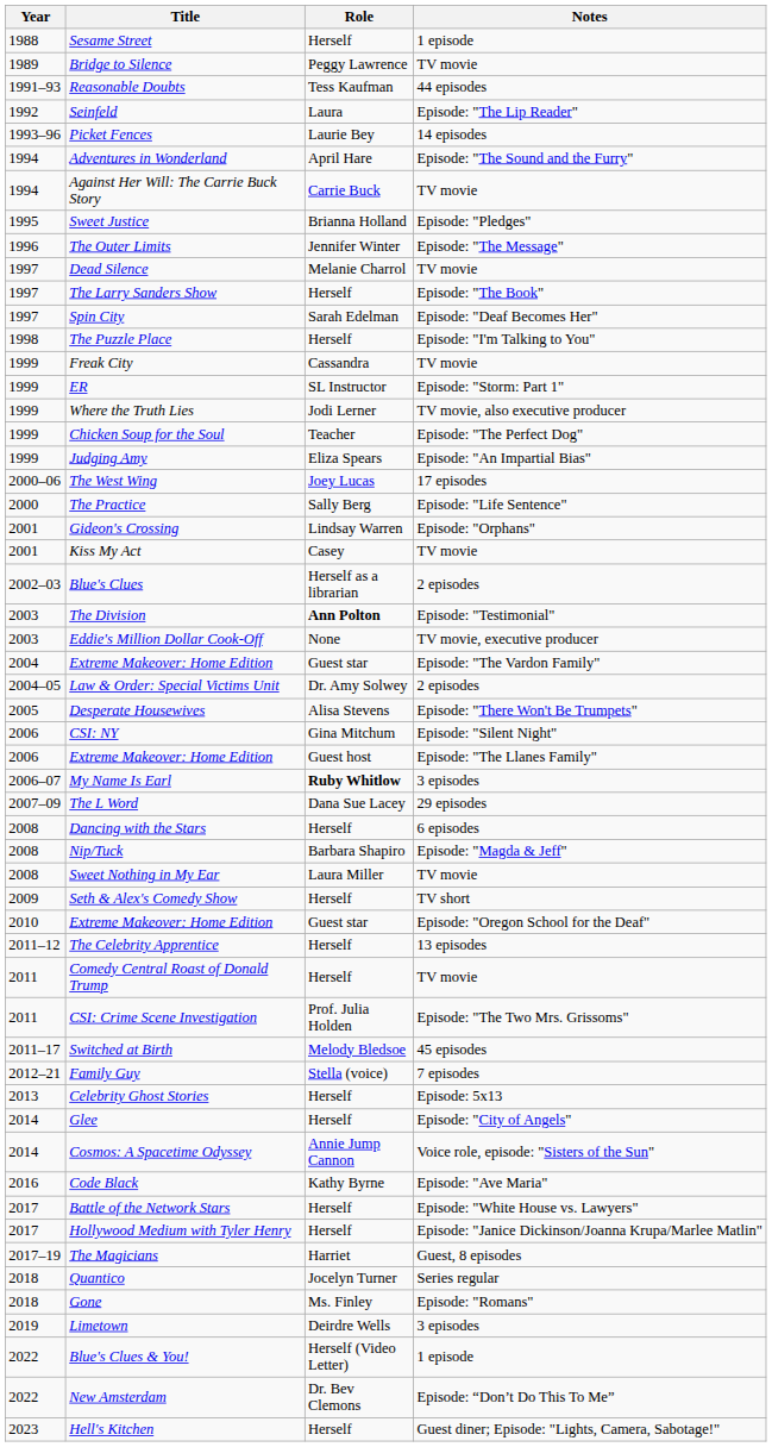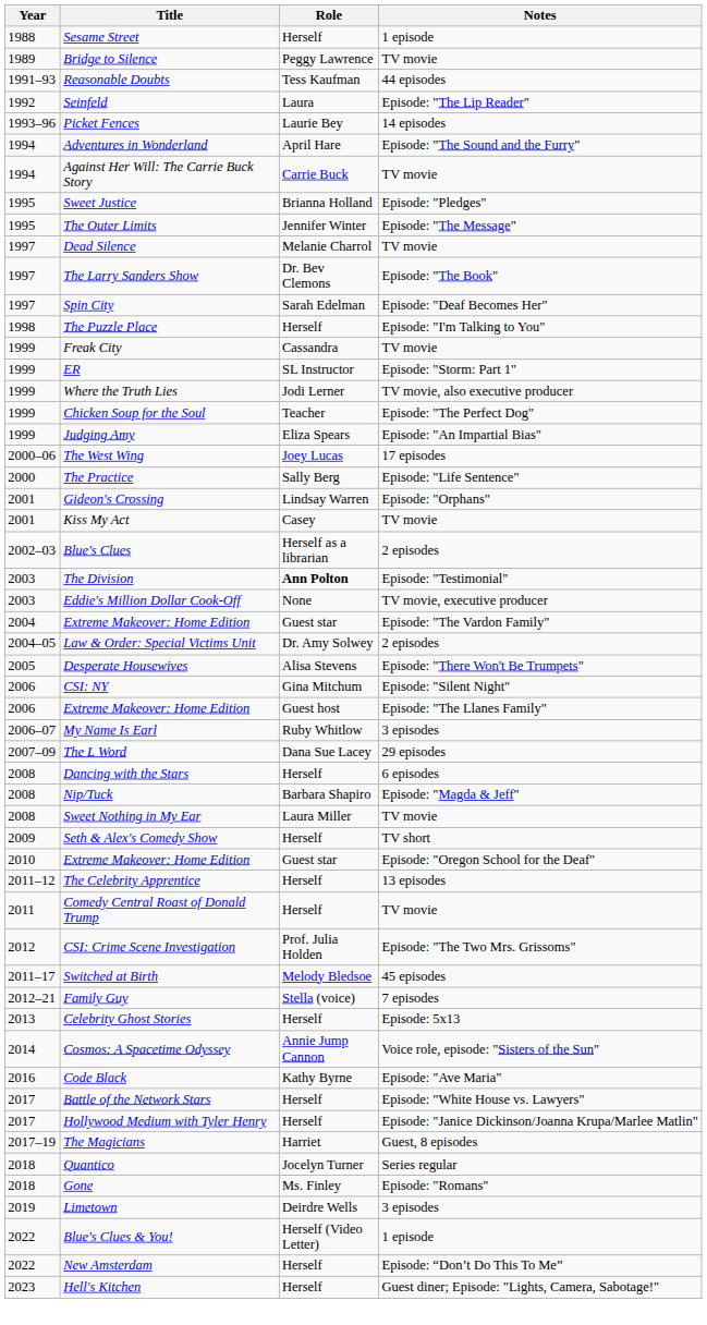 <table class="wikitable sortable">
 <tr>
 <th width=58>Year</th>
 <th width=250>Title</th>
 <th width=110>Role</th>
 <th class="unsortable">Notes</th>
 </tr>
 <tr>
 <td>1988</td>
 <td><em><a href='#'>Sesame Street</a></em></td>
 <td>Herself</td>
 <td>1 episode</td>
 </tr>
 <tr>
 <td>1989</td>
 <td><em><a href='#'>Bridge to Silence</a></em></td>
 <td>Peggy Lawrence</td>
 <td>TV movie</td>
 </tr>
 <tr>
 <td>1991–93</td>
 <td><em><a href='#'>Reasonable Doubts</a></em></td>
 <td>Tess Kaufman</td>
 <td>44 episodes</td>
 </tr>
 <tr>
 <td>1992</td>
 <td><em><a href='#'>Seinfeld</a></em></td>
 <td>Laura</td>
 <td>Episode: "<a href='#'>The Lip Reader</a>"</td>
 </tr>
 <tr>
 <td>1993–96</td>
 <td><em><a href='#'>Picket Fences</a></em></td>
 <td>Laurie Bey</td>
 <td>14 episodes</td>
 </tr>
 <tr>
 <td>1994</td>
 <td><em><a href='#'>Adventures in Wonderland</a></em></td>
 <td>April Hare</td>
 <td>Episode: "<a href='#'>The Sound and the Furry</a>"</td>
 </tr>
 <tr>
 <td>1994</td>
 <td><em>Against Her Will: The Carrie Buck Story</em></td>
 <td><a href='#'>Carrie Buck</a></td>
 <td>TV movie</td>
 </tr>
 <tr>
 <td>1995</td>
 <td><em><a href='#'>Sweet Justice</a></em></td>
 <td>Brianna Holland</td>
 <td>Episode: "Pledges"</td>
 </tr>
 <tr>
-<td>1996</td>
+<td>1995</td>
 <td><em><a href='#'>The Outer Limits</a></em></td>
 <td>Jennifer Winter</td>
 <td>Episode: "<a href='#'>The Message</a>"</td>
 </tr>
 <tr>
 <td>1997</td>
 <td><em><a href='#'>Dead Silence</a></em></td>
 <td>Melanie Charrol</td>
 <td>TV movie</td>
 </tr>
 <tr>
 <td>1997</td>
 <td><em><a href='#'>The Larry Sanders Show</a></em></td>
-<td>Herself</td>
+<td>Dr. Bev Clemons</td>
 <td>Episode: "<a href='#'>The Book</a>"</td>
 </tr>
 <tr>
 <td>1997</td>
 <td><em><a href='#'>Spin City</a></em></td>
 <td>Sarah Edelman</td>
 <td>Episode: "Deaf Becomes Her"</td>
 </tr>
 <tr>
 <td>1998</td>
 <td><em><a href='#'>The Puzzle Place</a></em></td>
 <td>Herself</td>
 <td>Episode: "I'm Talking to You"</td>
 </tr>
 <tr>
 <td>1999</td>
 <td><em>Freak City</em></td>
 <td>Cassandra</td>
 <td>TV movie</td>
 </tr>
 <tr>
 <td>1999</td>
 <td><em><a href='#'>ER</a></em></td>
 <td>SL Instructor</td>
 <td>Episode: "Storm: Part 1"</td>
 </tr>
 <tr>
 <td>1999</td>
 <td><em>Where the Truth Lies</em></td>
 <td>Jodi Lerner</td>
 <td>TV movie, also executive producer</td>
 </tr>
 <tr>
 <td>1999</td>
 <td><em><a href='#'>Chicken Soup for the Soul</a></em></td>
 <td>Teacher</td>
 <td>Episode: "The Perfect Dog"</td>
 </tr>
 <tr>
 <td>1999</td>
 <td><em><a href='#'>Judging Amy</a></em></td>
 <td>Eliza Spears</td>
 <td>Episode: "An Impartial Bias"</td>
 </tr>
 <tr>
 <td>2000–06</td>
 <td><em><a href='#'>The West Wing</a></em></td>
 <td><a href='#'>Joey Lucas</a></td>
 <td>17 episodes</td>
 </tr>
 <tr>
 <td>2000</td>
 <td><em><a href='#'>The Practice</a></em></td>
 <td>Sally Berg</td>
 <td>Episode: "Life Sentence"</td>
 </tr>
 <tr>
 <td>2001</td>
 <td><em><a href='#'>Gideon's Crossing</a></em></td>
 <td>Lindsay Warren</td>
 <td>Episode: "Orphans"</td>
 </tr>
 <tr>
 <td>2001</td>
 <td><em>Kiss My Act</em></td>
 <td>Casey</td>
 <td>TV movie</td>
 </tr>
 <tr>
 <td>2002–03</td>
 <td><em><a href='#'>Blue's Clues</a></em></td>
 <td>Herself as a librarian</td>
 <td>2 episodes</td>
 </tr>
 <tr>
 <td>2003</td>
 <td><em><a href='#'>The Division</a></em></td>
 <td><strong>Ann Polton</strong></td>
 <td>Episode: "Testimonial"</td>
 </tr>
 <tr>
 <td>2003</td>
 <td><em><a href='#'>Eddie's Million Dollar Cook-Off</a></em></td>
 <td>None</td>
 <td>TV movie, executive producer</td>
 </tr>
 <tr>
 <td>2004</td>
 <td><em><a href='#'>Extreme Makeover: Home Edition</a></em></td>
 <td>Guest star</td>
 <td>Episode: "The Vardon Family"</td>
 </tr>
 <tr>
 <td>2004–05</td>
 <td><em><a href='#'>Law & Order: Special Victims Unit</a></em></td>
 <td>Dr. Amy Solwey</td>
 <td>2 episodes</td>
 </tr>
 <tr>
 <td>2005</td>
 <td><em><a href='#'>Desperate Housewives</a></em></td>
 <td>Alisa Stevens</td>
 <td>Episode: "<a href='#'>There Won't Be Trumpets</a>"</td>
 </tr>
 <tr>
 <td>2006</td>
 <td><em><a href='#'>CSI: NY</a></em></td>
 <td>Gina Mitchum</td>
 <td>Episode: "Silent Night"</td>
 </tr>
 <tr>
 <td>2006</td>
 <td><em><a href='#'>Extreme Makeover: Home Edition</a></em></td>
 <td>Guest host</td>
 <td>Episode: "The Llanes Family"</td>
 </tr>
 <tr>
 <td>2006–07</td>
 <td><em><a href='#'>My Name Is Earl</a></em></td>
-<td><strong>Ruby Whitlow</strong></td>
+<td>Ruby Whitlow</td>
 <td>3 episodes</td>
 </tr>
 <tr>
 <td>2007–09</td>
 <td><em><a href='#'>The L Word</a></em></td>
 <td>Dana Sue Lacey</td>
 <td>29 episodes</td>
 </tr>
 <tr>
 <td>2008</td>
 <td><em><a href='#'>Dancing with the Stars</a></em></td>
 <td>Herself</td>
 <td>6 episodes</td>
 </tr>
 <tr>
 <td>2008</td>
 <td><em><a href='#'>Nip/Tuck</a></em></td>
 <td>Barbara Shapiro</td>
 <td>Episode: "<a href='#'>Magda & Jeff</a>"</td>
 </tr>
 <tr>
 <td>2008</td>
 <td><em><a href='#'>Sweet Nothing in My Ear</a></em></td>
 <td>Laura Miller</td>
 <td>TV movie</td>
 </tr>
 <tr>
 <td>2009</td>
 <td><em><a href='#'>Seth & Alex's Comedy Show</a></em></td>
 <td>Herself</td>
 <td>TV short</td>
 </tr>
 <tr>
 <td>2010</td>
 <td><em><a href='#'>Extreme Makeover: Home Edition</a></em></td>
 <td>Guest star</td>
 <td>Episode: "Oregon School for the Deaf"</td>
 </tr>
 <tr>
 <td>2011–12</td>
 <td><em><a href='#'>The Celebrity Apprentice</a></em></td>
 <td>Herself</td>
 <td>13 episodes</td>
 </tr>
 <tr>
 <td>2011</td>
 <td><em><a href='#'>Comedy Central Roast of Donald Trump</a></em></td>
 <td>Herself</td>
 <td>TV movie</td>
 </tr>
 <tr>
-<td>2011</td>
+<td>2012</td>
 <td><em><a href='#'>CSI: Crime Scene Investigation</a></em></td>
 <td>Prof. Julia Holden</td>
 <td>Episode: "The Two Mrs. Grissoms"</td>
 </tr>
 <tr>
 <td>2011–17</td>
 <td><em><a href='#'>Switched at Birth</a></em></td>
 <td><a href='#'>Melody Bledsoe</a></td>
 <td>45 episodes</td>
 </tr>
 <tr>
 <td>2012–21</td>
 <td><em><a href='#'>Family Guy</a></em></td>
 <td><a href='#'>Stella</a> (voice)</td>
 <td>7 episodes</td>
 </tr>
 <tr>
 <td>2013</td>
 <td><em><a href='#'>Celebrity Ghost Stories</a></em></td>
 <td>Herself</td>
 <td>Episode: 5x13</td>
-</tr>
-<tr>
-<td>2014</td>
-<td><em><a href='#'>Glee</a></em></td>
-<td>Herself</td>
-<td>Episode: "<a href='#'>City of Angels</a>"</td>
 </tr>
 <tr>
 <td>2014</td>
 <td><em><a href='#'>Cosmos: A Spacetime Odyssey</a></em></td>
 <td><a href='#'>Annie Jump Cannon</a></td>
 <td>Voice role, episode: "<a href='#'>Sisters of the Sun</a>"</td>
 </tr>
 <tr>
 <td>2016</td>
 <td><em><a href='#'>Code Black</a></em></td>
 <td>Kathy Byrne</td>
 <td>Episode: "Ave Maria"</td>
 </tr>
 <tr>
 <td>2017</td>
 <td><em><a href='#'>Battle of the Network Stars</a></em></td>
 <td>Herself</td>
 <td>Episode: "White House vs. Lawyers"</td>
 </tr>
 <tr>
 <td>2017</td>
 <td><em><a href='#'>Hollywood Medium with Tyler Henry</a></em></td>
 <td>Herself</td>
 <td>Episode: "Janice Dickinson/Joanna Krupa/Marlee Matlin"</td>
 </tr>
 <tr>
 <td>2017–19</td>
 <td><em><a href='#'>The Magicians</a></em></td>
 <td>Harriet</td>
 <td>Guest, 8 episodes</td>
 </tr>
 <tr>
 <td>2018</td>
 <td><em><a href='#'>Quantico</a></em></td>
 <td>Jocelyn Turner</td>
 <td>Series regular</td>
 </tr>
 <tr>
 <td>2018</td>
 <td><em><a href='#'>Gone</a></em></td>
 <td>Ms. Finley</td>
 <td>Episode: "Romans"</td>
 </tr>
 <tr>
 <td>2019</td>
 <td><em><a href='#'>Limetown</a></em></td>
 <td>Deirdre Wells</td>
 <td>3 episodes</td>
 </tr>
 <tr>
 <td>2022</td>
 <td><em><a href='#'>Blue's Clues & You!</a></em></td>
 <td>Herself (Video Letter)</td>
 <td>1 episode</td>
 </tr>
 <tr>
 <td>2022</td>
 <td><em><a href='#'>New Amsterdam</a></em></td>
-<td>Dr. Bev Clemons</td>
+<td>Herself</td>
 <td>Episode: “Don’t Do This To Me”</td>
 </tr>
 <tr>
 <td>2023</td>
 <td><em><a href='#'>Hell's Kitchen</a></em></td>
 <td>Herself</td>
 <td>Guest diner; Episode: "Lights, Camera, Sabotage!"</td>
 </tr>
 </table>
